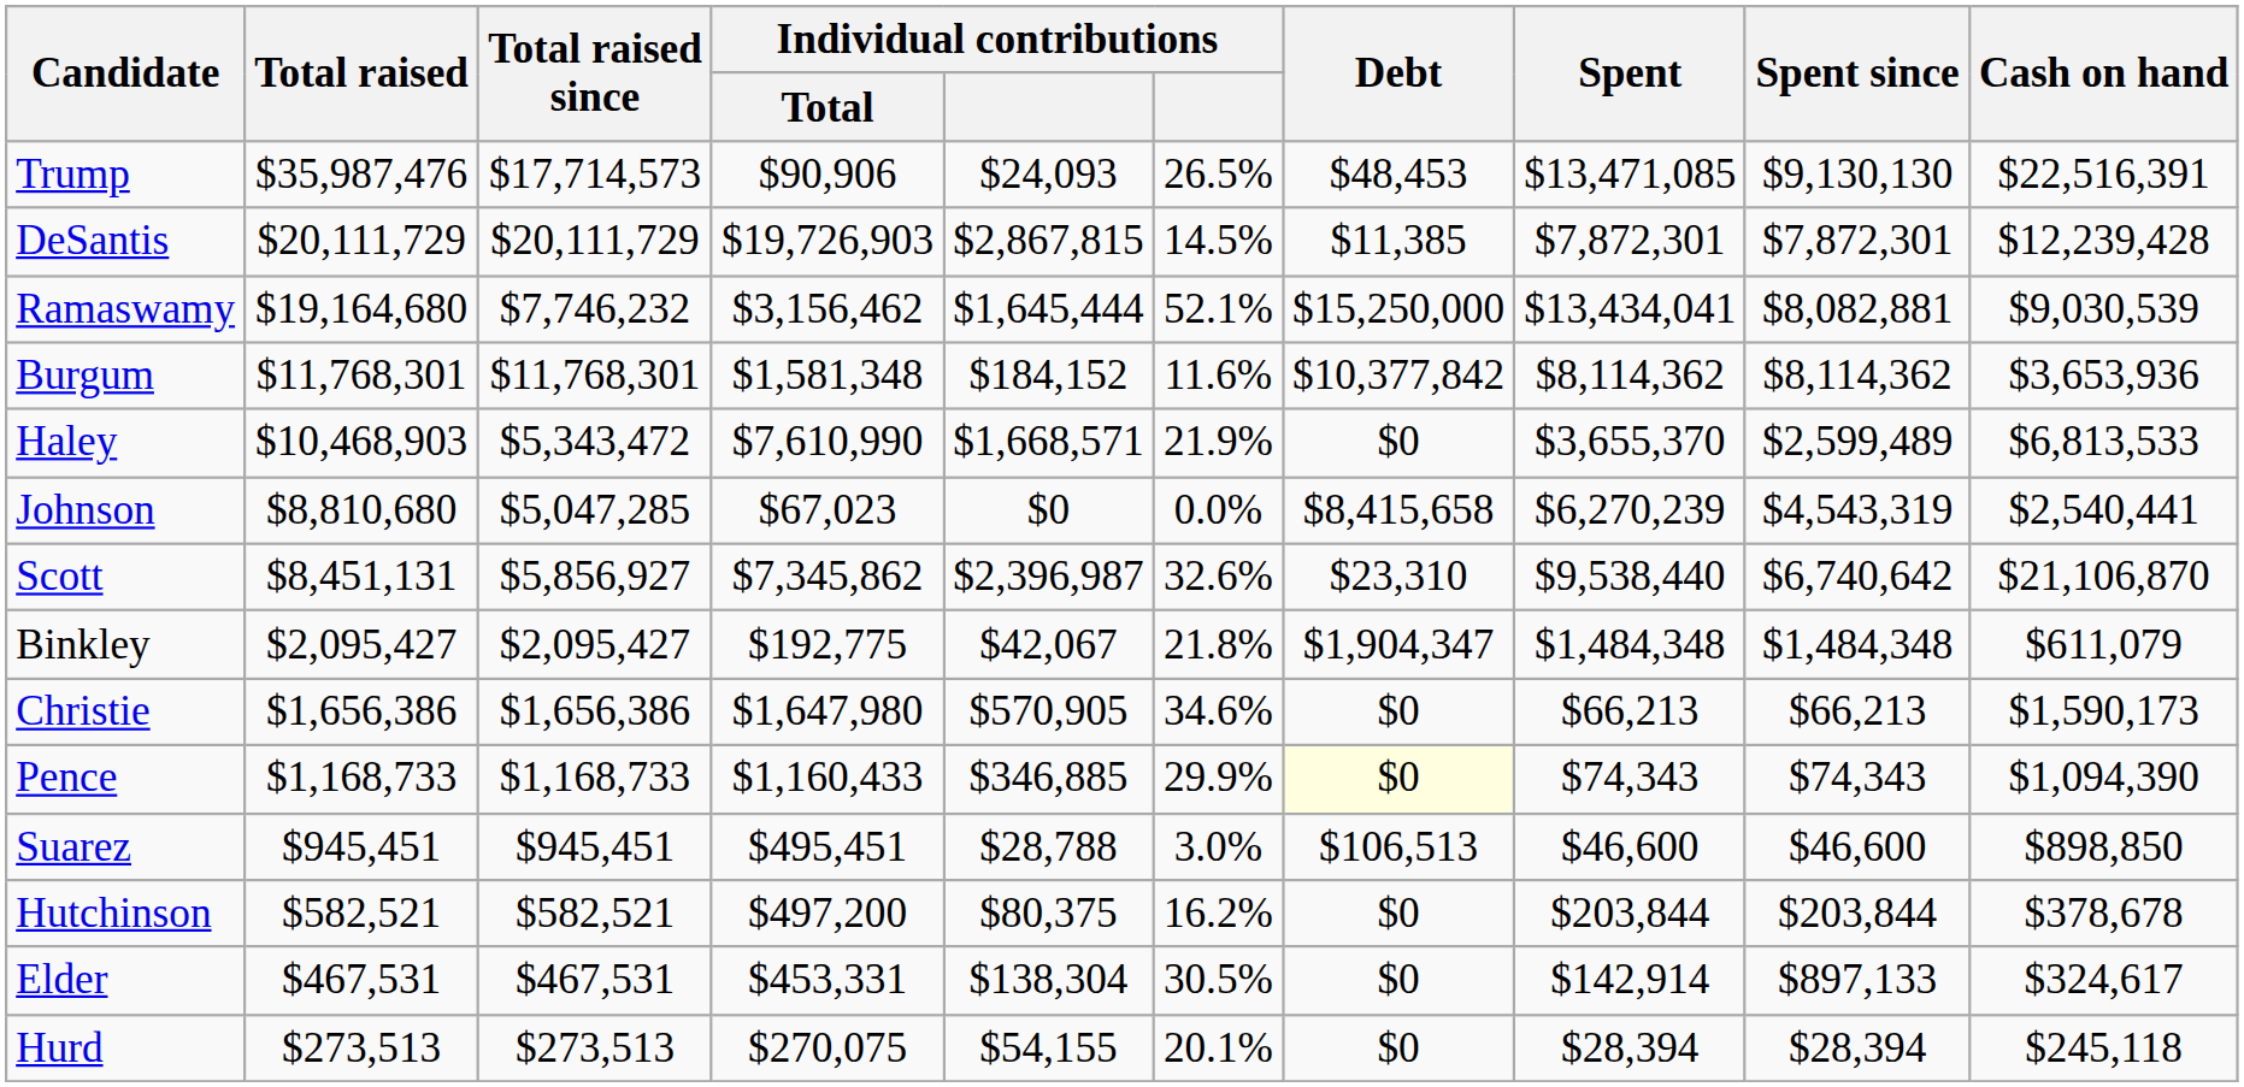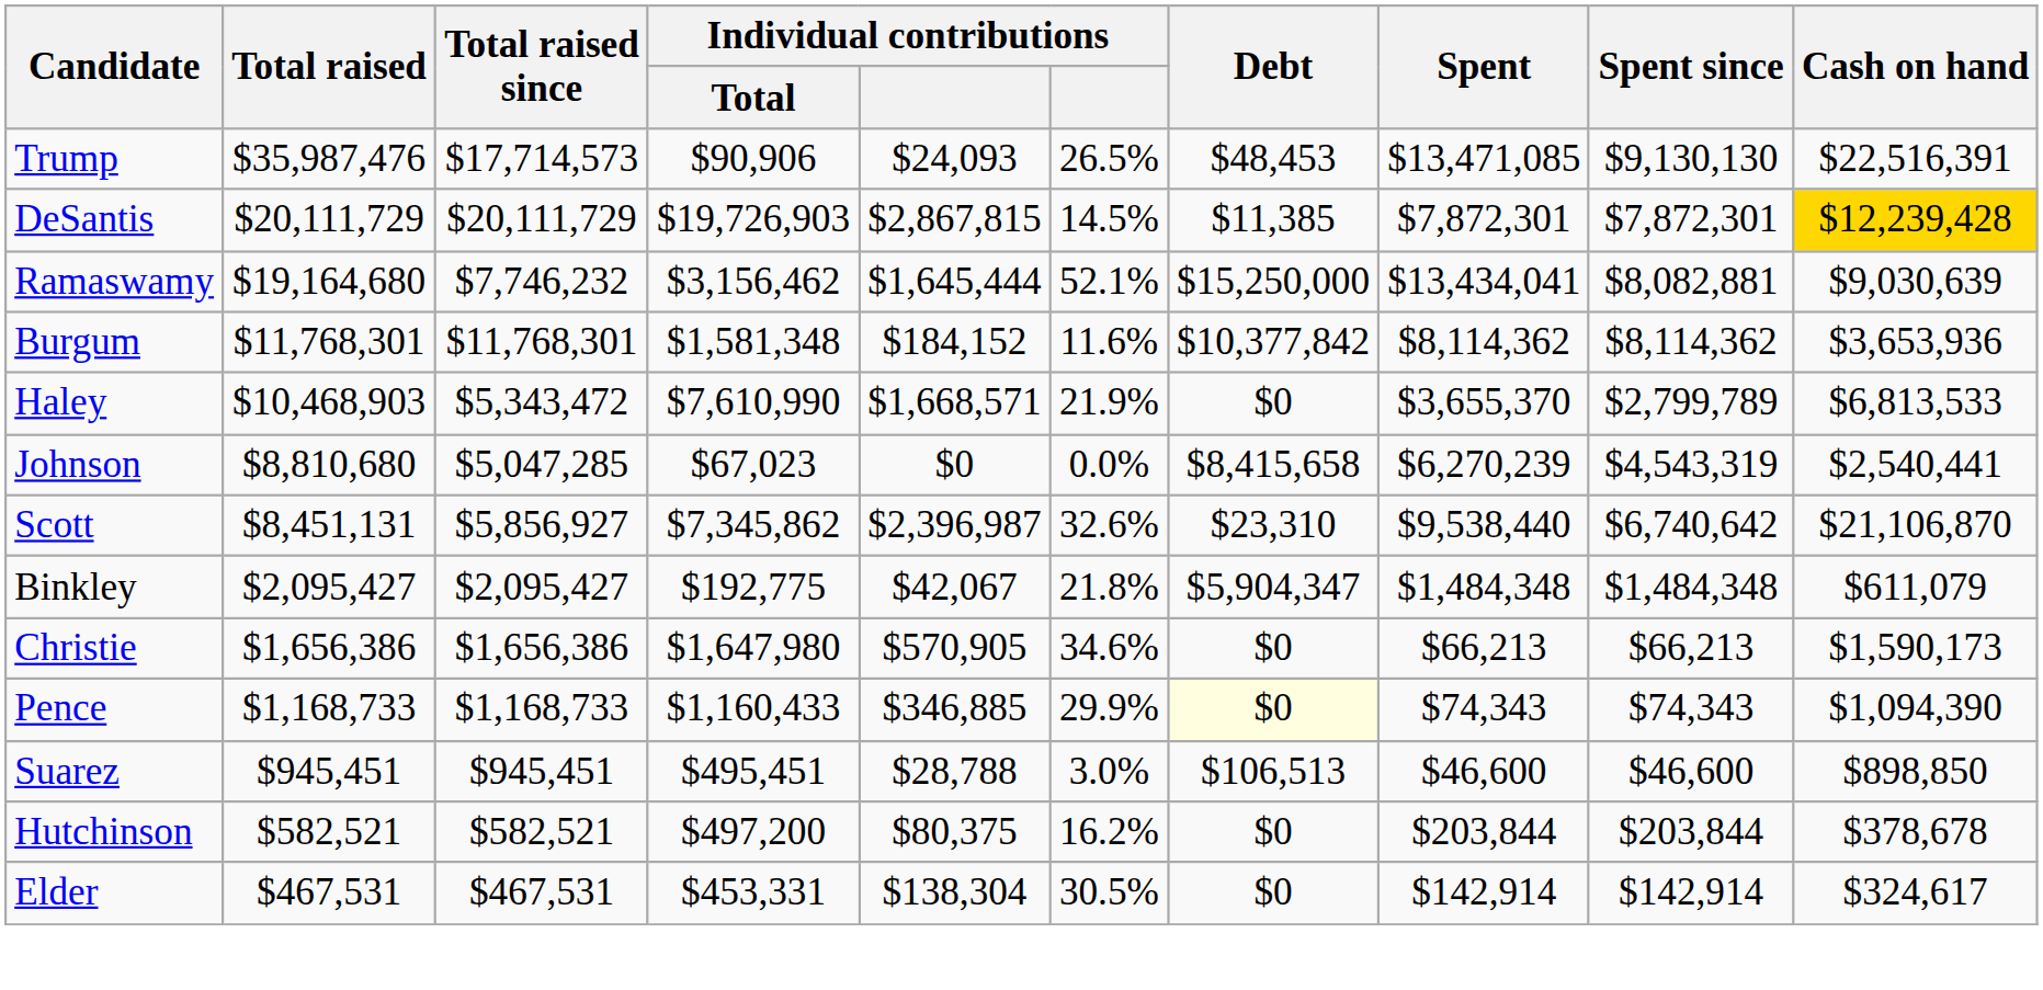 <table class="wikitable sortable" style="text-align:center;">
 <tr>
 <th scope="col" rowspan=2>Candidate</th>
 <th scope="col" data-sort-type=currency rowspan=2>Total raised</th>
 <th scope="col" data-sort-type=currency rowspan=2>Total raised<br>since </th>
 <th scope="col" colspan=3>Individual contributions</th>
 <th scope="col" data-sort-type=currency rowspan=2>Debt</th>
 <th scope="col" data-sort-type=currency rowspan=2>Spent</th>
 <th scope="col" data-sort-type=currency rowspan=2>Spent since<br></th>
 <th scope="col" data-sort-type=currency rowspan=2>Cash on hand</th>
 </tr>
 <tr>
 <th scope="col" data-sort-type=currency>Total</th>
 <th scope="col" data-sort-type=currency></th>
 <th scope="col" data-sort-type=number></th>
 </tr>
 <tr>
 <td style="text-align: left;"><a href='#'>Trump</a></td>
 <td>$35,987,476</td>
 <td>$17,714,573</td>
 <td>$90,906</td>
 <td>$24,093</td>
 <td>26.5%</td>
 <td>$48,453</td>
 <td>$13,471,085</td>
 <td>$9,130,130</td>
 <td>$22,516,391</td>
 </tr>
 <tr>
 <td style="text-align: left;"><a href='#'>DeSantis</a></td>
 <td>$20,111,729</td>
 <td>$20,111,729</td>
 <td>$19,726,903</td>
 <td>$2,867,815</td>
 <td>14.5%</td>
 <td>$11,385</td>
 <td>$7,872,301</td>
 <td>$7,872,301</td>
-<td>$12,239,428</td>
+<td style="background: gold;">$12,239,428</td>
 </tr>
 <tr>
 <td style="text-align: left;"><a href='#'>Ramaswamy</a></td>
 <td>$19,164,680</td>
 <td>$7,746,232</td>
 <td>$3,156,462</td>
 <td>$1,645,444</td>
 <td>52.1%</td>
 <td>$15,250,000</td>
 <td>$13,434,041</td>
 <td>$8,082,881</td>
-<td>$9,030,539</td>
+<td>$9,030,639</td>
 </tr>
 <tr>
 <td style="text-align: left;"><a href='#'>Burgum</a></td>
 <td>$11,768,301</td>
 <td>$11,768,301</td>
 <td>$1,581,348</td>
 <td>$184,152</td>
 <td>11.6%</td>
 <td>$10,377,842</td>
 <td>$8,114,362</td>
 <td>$8,114,362</td>
 <td>$3,653,936</td>
 </tr>
 <tr>
 <td style="text-align: left;"><a href='#'>Haley</a></td>
 <td>$10,468,903</td>
 <td>$5,343,472</td>
 <td>$7,610,990</td>
 <td>$1,668,571</td>
 <td>21.9%</td>
 <td>$0</td>
 <td>$3,655,370</td>
-<td>$2,599,489</td>
+<td>$2,799,789</td>
 <td>$6,813,533</td>
 </tr>
 <tr>
 <td style="text-align: left;"><a href='#'>Johnson</a></td>
 <td>$8,810,680</td>
 <td>$5,047,285</td>
 <td>$67,023</td>
 <td>$0</td>
 <td>0.0%</td>
 <td>$8,415,658</td>
 <td>$6,270,239</td>
 <td>$4,543,319</td>
 <td>$2,540,441</td>
 </tr>
 <tr>
 <td style="text-align: left;"><a href='#'>Scott</a></td>
 <td>$8,451,131</td>
 <td>$5,856,927</td>
 <td>$7,345,862</td>
 <td>$2,396,987</td>
 <td>32.6%</td>
 <td>$23,310</td>
 <td>$9,538,440</td>
 <td>$6,740,642</td>
 <td>$21,106,870</td>
 </tr>
 <tr>
 <td style="text-align: left;">Binkley</td>
 <td>$2,095,427</td>
 <td>$2,095,427</td>
 <td>$192,775</td>
 <td>$42,067</td>
 <td>21.8%</td>
-<td>$1,904,347</td>
+<td>$5,904,347</td>
 <td>$1,484,348</td>
 <td>$1,484,348</td>
 <td>$611,079</td>
 </tr>
 <tr>
 <td style="text-align: left;"><a href='#'>Christie</a></td>
 <td>$1,656,386</td>
 <td>$1,656,386</td>
 <td>$1,647,980</td>
 <td>$570,905</td>
 <td>34.6%</td>
 <td>$0</td>
 <td>$66,213</td>
 <td>$66,213</td>
 <td>$1,590,173</td>
 </tr>
 <tr>
 <td style="text-align: left;"><a href='#'>Pence</a></td>
 <td>$1,168,733</td>
 <td>$1,168,733</td>
 <td>$1,160,433</td>
 <td>$346,885</td>
 <td>29.9%</td>
 <td style="background: lightyellow;">$0</td>
 <td>$74,343</td>
 <td>$74,343</td>
 <td>$1,094,390</td>
 </tr>
 <tr>
 <td style="text-align: left;"><a href='#'>Suarez</a></td>
 <td>$945,451</td>
 <td>$945,451</td>
 <td>$495,451</td>
 <td>$28,788</td>
 <td>3.0%</td>
 <td>$106,513</td>
 <td>$46,600</td>
 <td>$46,600</td>
 <td>$898,850</td>
 </tr>
 <tr>
 <td style="text-align: left;"><a href='#'>Hutchinson</a></td>
 <td>$582,521</td>
 <td>$582,521</td>
 <td>$497,200</td>
 <td>$80,375</td>
 <td>16.2%</td>
 <td>$0</td>
 <td>$203,844</td>
 <td>$203,844</td>
 <td>$378,678</td>
 </tr>
 <tr>
 <td style="text-align: left;"><a href='#'>Elder</a></td>
 <td>$467,531</td>
 <td>$467,531</td>
 <td>$453,331</td>
 <td>$138,304</td>
 <td>30.5%</td>
 <td>$0</td>
 <td>$142,914</td>
-<td>$897,133</td>
+<td>$142,914</td>
 <td>$324,617</td>
 </tr>
-<tr>
-<td style="text-align: left;"><a href='#'>Hurd</a></td>
-<td>$273,513</td>
-<td>$273,513</td>
-<td>$270,075</td>
-<td>$54,155</td>
-<td>20.1%</td>
-<td>$0</td>
-<td>$28,394</td>
-<td>$28,394</td>
-<td>$245,118</td>
-</tr>
 </table>
